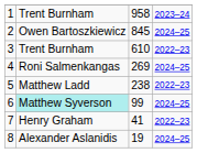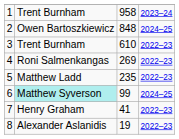 <table class="wikitable">
 <tr>
 </tr>
 <tr>
 <td>1</td>
 <td>Trent Burnham</td>
 <td>958</td>
 <td style="font-size:80%;"><a href='#'>2023–24</a></td>
 </tr>
 <tr>
 <td>2</td>
 <td>Owen Bartoszkiewicz</td>
-<td>845</td>
+<td>848</td>
 <td style="font-size:80%;"><a href='#'>2024–25</a></td>
 </tr>
 <tr>
 <td>3</td>
 <td>Trent Burnham</td>
 <td>610</td>
 <td style="font-size:80%;"><a href='#'>2022–23</a></td>
 </tr>
 <tr>
 <td>4</td>
 <td>Roni Salmenkangas</td>
 <td>269</td>
-<td style="font-size:80%;"><a href='#'>2024–25</a></td>
+<td style="font-size:80%;"><a href='#'>2022–23</a></td>
 </tr>
 <tr>
 <td>5</td>
 <td>Matthew Ladd</td>
-<td>238</td>
+<td>235</td>
 <td style="font-size:80%;"><a href='#'>2022–23</a></td>
 </tr>
 <tr>
 <td>6</td>
 <td style="background: paleturquoise;">Matthew Syverson</td>
 <td>99</td>
 <td style="font-size:80%;"><a href='#'>2024–25</a></td>
 </tr>
 <tr>
 <td>7</td>
 <td>Henry Graham</td>
 <td>41</td>
 <td style="font-size:80%;"><a href='#'>2022–23</a></td>
 </tr>
 <tr>
 <td>8</td>
 <td>Alexander Aslanidis</td>
 <td>19</td>
-<td style="font-size:80%;"><a href='#'>2024–25</a></td>
+<td style="font-size:80%;"><a href='#'>2022–23</a></td>
 </tr>
 </table>
